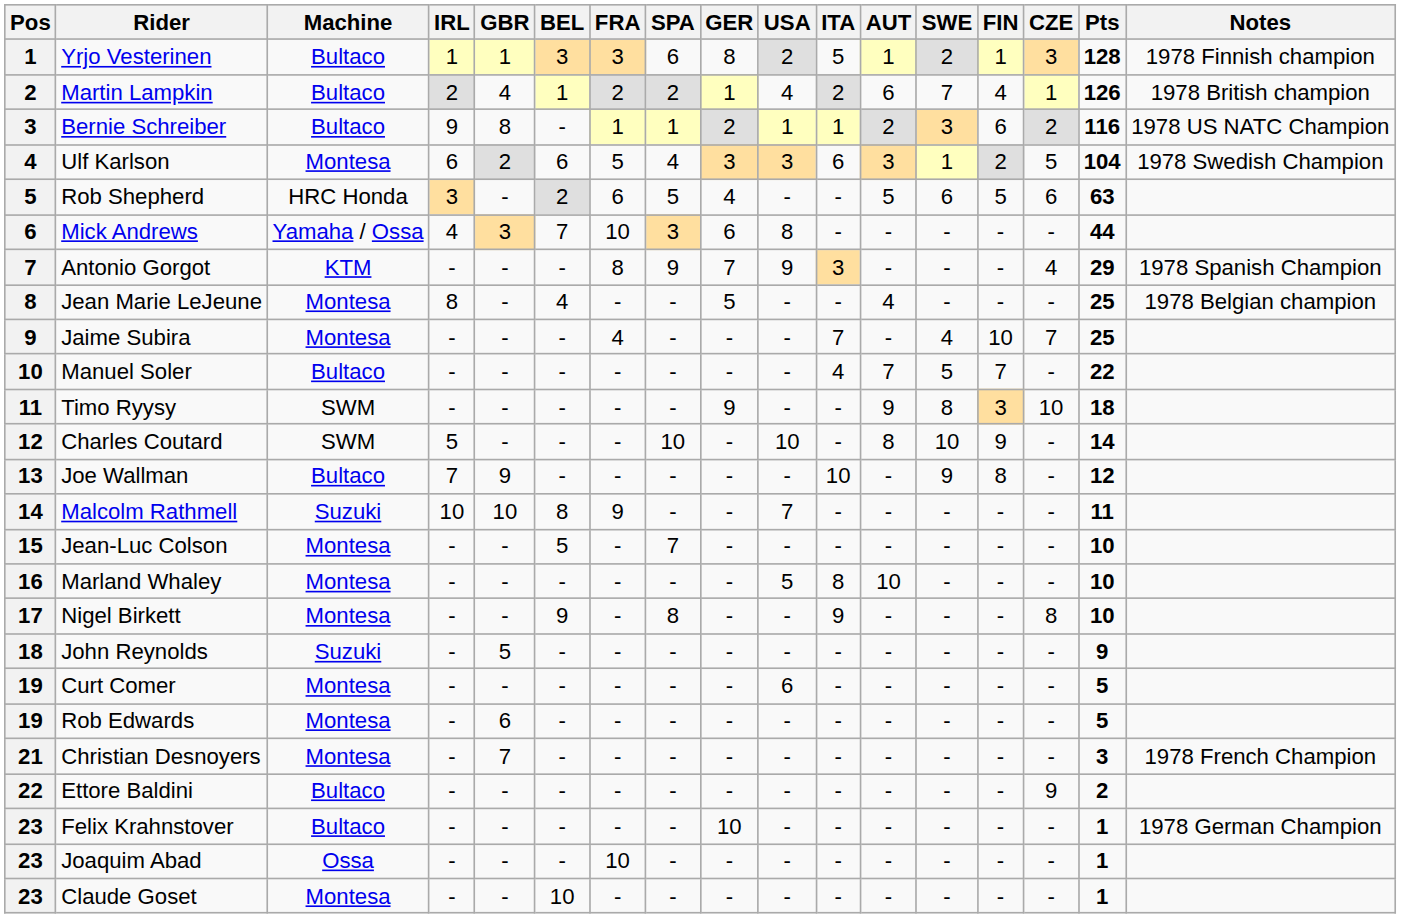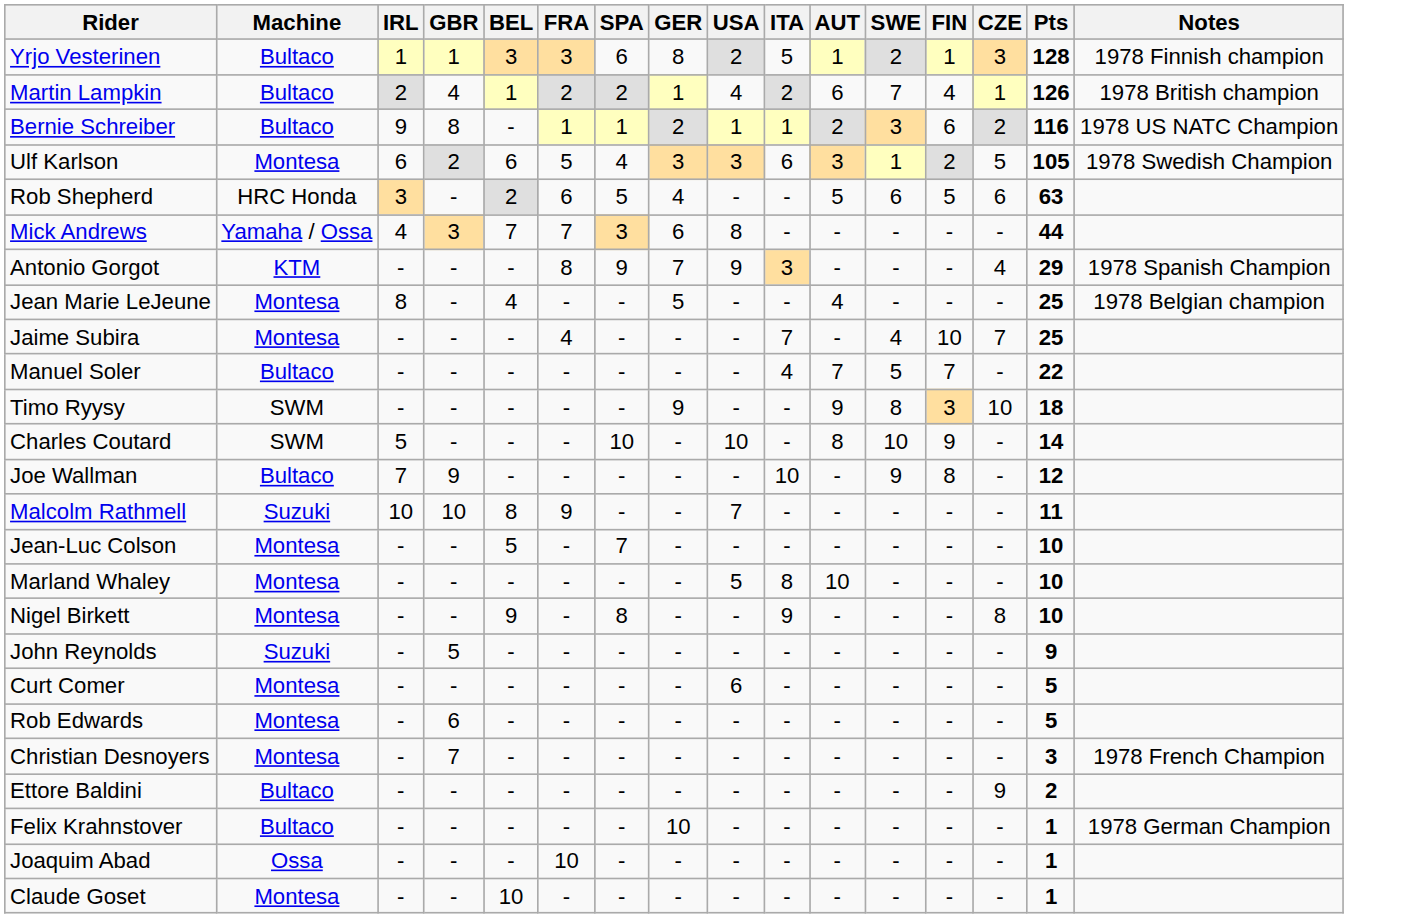 <table class="wikitable" style="font-size: 85%; text-align:center">
 <tr valign="top">
-<th valign="middle">Pos</th>
 <th valign="middle">Rider</th>
 <th valign="middle">Machine</th>
 <th>IRL<br></th>
 <th>GBR<br></th>
 <th>BEL<br></th>
 <th>FRA<br></th>
 <th>SPA<br></th>
 <th>GER<br></th>
 <th>USA<br></th>
 <th>ITA<br></th>
 <th>AUT<br></th>
 <th>SWE<br></th>
 <th>FIN<br></th>
 <th>CZE<br></th>
 <th valign="middle">Pts</th>
 <th>Notes</th>
 </tr>
 <tr>
-<th>1</th>
 <td align="left"> <a href='#'>Yrjo Vesterinen</a></td>
 <td><a href='#'>Bultaco</a></td>
 <td style="background:#ffffbf;">1</td>
 <td style="background:#ffffbf;">1</td>
 <td style="background:#ffdf9f;">3</td>
 <td style="background:#ffdf9f;">3</td>
 <td>6</td>
 <td>8</td>
 <td style="background:#dfdfdf;">2</td>
 <td>5</td>
 <td style="background:#ffffbf;">1</td>
 <td style="background:#dfdfdf;">2</td>
 <td style="background:#ffffbf;">1</td>
 <td style="background:#ffdf9f;">3</td>
 <td><strong>128</strong></td>
 <td>1978 Finnish champion </td>
 </tr>
 <tr>
-<th>2</th>
 <td align="left"> <a href='#'>Martin Lampkin</a></td>
 <td><a href='#'>Bultaco</a></td>
 <td style="background:#dfdfdf;">2</td>
 <td>4</td>
 <td style="background:#ffffbf;">1</td>
 <td style="background:#dfdfdf;">2</td>
 <td style="background:#dfdfdf;">2</td>
 <td style="background:#ffffbf;">1</td>
 <td>4</td>
 <td style="background:#dfdfdf;">2</td>
 <td>6</td>
 <td>7</td>
 <td>4</td>
 <td style="background:#ffffbf;">1</td>
 <td><strong>126</strong></td>
 <td>1978 British champion </td>
 </tr>
 <tr>
-<th>3</th>
 <td align="left"> <a href='#'>Bernie Schreiber</a></td>
 <td><a href='#'>Bultaco</a></td>
 <td>9</td>
 <td>8</td>
 <td>-</td>
 <td style="background:#ffffbf;">1</td>
 <td style="background:#ffffbf;">1</td>
 <td style="background:#dfdfdf;">2</td>
 <td style="background:#ffffbf;">1</td>
 <td style="background:#ffffbf;">1</td>
 <td style="background:#dfdfdf;">2</td>
 <td style="background:#ffdf9f;">3</td>
 <td>6</td>
 <td style="background:#dfdfdf;">2</td>
 <td><strong>116</strong></td>
 <td>1978 US NATC Champion </td>
 </tr>
 <tr>
-<th>4</th>
 <td align="left"> Ulf Karlson</td>
 <td><a href='#'>Montesa</a></td>
 <td>6</td>
 <td style="background:#dfdfdf;">2</td>
 <td>6</td>
 <td>5</td>
 <td>4</td>
 <td style="background:#ffdf9f;">3</td>
 <td style="background:#ffdf9f;">3</td>
 <td>6</td>
 <td style="background:#ffdf9f;">3</td>
 <td style="background:#ffffbf;">1</td>
 <td style="background:#dfdfdf;">2</td>
 <td>5</td>
-<td><strong>104</strong></td>
+<td><strong>105</strong></td>
 <td>1978 Swedish Champion </td>
 </tr>
 <tr>
-<th>5</th>
 <td align="left"> Rob Shepherd</td>
 <td>HRC Honda</td>
 <td style="background:#ffdf9f;">3</td>
 <td>-</td>
 <td style="background:#dfdfdf;">2</td>
 <td>6</td>
 <td>5</td>
 <td>4</td>
 <td>-</td>
 <td>-</td>
 <td>5</td>
 <td>6</td>
 <td>5</td>
 <td>6</td>
 <td><strong>63</strong></td>
 <td></td>
 </tr>
 <tr>
-<th>6</th>
 <td align="left"> <a href='#'>Mick Andrews</a></td>
 <td><a href='#'>Yamaha</a> / <a href='#'>Ossa</a></td>
 <td>4</td>
 <td style="background:#ffdf9f;">3</td>
 <td>7</td>
-<td>10</td>
+<td>7</td>
 <td style="background:#ffdf9f;">3</td>
 <td>6</td>
 <td>8</td>
 <td>-</td>
 <td>-</td>
 <td>-</td>
 <td>-</td>
 <td>-</td>
 <td><strong>44</strong></td>
 <td></td>
 </tr>
 <tr>
-<th>7</th>
 <td align="left"> Antonio Gorgot</td>
 <td><a href='#'>KTM</a></td>
 <td>-</td>
 <td>-</td>
 <td>-</td>
 <td>8</td>
 <td>9</td>
 <td>7</td>
 <td>9</td>
 <td style="background:#ffdf9f;">3</td>
 <td>-</td>
 <td>-</td>
 <td>-</td>
 <td>4</td>
 <td><strong>29</strong></td>
 <td>1978 Spanish Champion </td>
 </tr>
 <tr>
-<th>8</th>
 <td align="left"> Jean Marie LeJeune</td>
 <td><a href='#'>Montesa</a></td>
 <td>8</td>
 <td>-</td>
 <td>4</td>
 <td>-</td>
 <td>-</td>
 <td>5</td>
 <td>-</td>
 <td>-</td>
 <td>4</td>
 <td>-</td>
 <td>-</td>
 <td>-</td>
 <td><strong>25</strong></td>
 <td>1978 Belgian champion </td>
 </tr>
 <tr>
-<th>9</th>
 <td align="left"> Jaime Subira</td>
 <td><a href='#'>Montesa</a></td>
 <td>-</td>
 <td>-</td>
 <td>-</td>
 <td>4</td>
 <td>-</td>
 <td>-</td>
 <td>-</td>
 <td>7</td>
 <td>-</td>
 <td>4</td>
 <td>10</td>
 <td>7</td>
 <td><strong>25</strong></td>
 <td></td>
 </tr>
 <tr>
-<th>10</th>
 <td align="left"> Manuel Soler</td>
 <td><a href='#'>Bultaco</a></td>
 <td>-</td>
 <td>-</td>
 <td>-</td>
 <td>-</td>
 <td>-</td>
 <td>-</td>
 <td>-</td>
 <td>4</td>
 <td>7</td>
 <td>5</td>
 <td>7</td>
 <td>-</td>
 <td><strong>22</strong></td>
 <td></td>
 </tr>
 <tr>
-<th>11</th>
 <td align="left"> Timo Ryysy</td>
 <td>SWM</td>
 <td>-</td>
 <td>-</td>
 <td>-</td>
 <td>-</td>
 <td>-</td>
 <td>9</td>
 <td>-</td>
 <td>-</td>
 <td>9</td>
 <td>8</td>
 <td style="background:#ffdf9f;">3</td>
 <td>10</td>
 <td><strong>18</strong></td>
 <td></td>
 </tr>
 <tr>
-<th>12</th>
 <td align="left"> Charles Coutard</td>
 <td>SWM</td>
 <td>5</td>
 <td>-</td>
 <td>-</td>
 <td>-</td>
 <td>10</td>
 <td>-</td>
 <td>10</td>
 <td>-</td>
 <td>8</td>
 <td>10</td>
 <td>9</td>
 <td>-</td>
 <td><strong>14</strong></td>
 <td></td>
 </tr>
 <tr>
-<th>13</th>
 <td align="left"> Joe Wallman</td>
 <td><a href='#'>Bultaco</a></td>
 <td>7</td>
 <td>9</td>
 <td>-</td>
 <td>-</td>
 <td>-</td>
 <td>-</td>
 <td>-</td>
 <td>10</td>
 <td>-</td>
 <td>9</td>
 <td>8</td>
 <td>-</td>
 <td><strong>12</strong></td>
 <td></td>
 </tr>
 <tr>
-<th>14</th>
 <td align="left"> <a href='#'>Malcolm Rathmell</a></td>
 <td><a href='#'>Suzuki</a></td>
 <td>10</td>
 <td>10</td>
 <td>8</td>
 <td>9</td>
 <td>-</td>
 <td>-</td>
 <td>7</td>
 <td>-</td>
 <td>-</td>
 <td>-</td>
 <td>-</td>
 <td>-</td>
 <td><strong>11</strong></td>
 <td></td>
 </tr>
 <tr>
-<th>15</th>
 <td align="left"> Jean-Luc Colson</td>
 <td><a href='#'>Montesa</a></td>
 <td>-</td>
 <td>-</td>
 <td>5</td>
 <td>-</td>
 <td>7</td>
 <td>-</td>
 <td>-</td>
 <td>-</td>
 <td>-</td>
 <td>-</td>
 <td>-</td>
 <td>-</td>
 <td><strong>10</strong></td>
 <td></td>
 </tr>
 <tr>
-<th>16</th>
 <td align="left"> Marland Whaley</td>
 <td><a href='#'>Montesa</a></td>
 <td>-</td>
 <td>-</td>
 <td>-</td>
 <td>-</td>
 <td>-</td>
 <td>-</td>
 <td>5</td>
 <td>8</td>
 <td>10</td>
 <td>-</td>
 <td>-</td>
 <td>-</td>
 <td><strong>10</strong></td>
 <td></td>
 </tr>
 <tr>
-<th>17</th>
 <td align="left"> Nigel Birkett</td>
 <td><a href='#'>Montesa</a></td>
 <td>-</td>
 <td>-</td>
 <td>9</td>
 <td>-</td>
 <td>8</td>
 <td>-</td>
 <td>-</td>
 <td>9</td>
 <td>-</td>
 <td>-</td>
 <td>-</td>
 <td>8</td>
 <td><strong>10</strong></td>
 <td></td>
 </tr>
 <tr>
-<th>18</th>
 <td align="left"> John Reynolds</td>
 <td><a href='#'>Suzuki</a></td>
 <td>-</td>
 <td>5</td>
 <td>-</td>
 <td>-</td>
 <td>-</td>
 <td>-</td>
 <td>-</td>
 <td>-</td>
 <td>-</td>
 <td>-</td>
 <td>-</td>
 <td>-</td>
 <td><strong>9</strong></td>
 <td></td>
 </tr>
 <tr>
-<th>19</th>
 <td align="left"> Curt Comer</td>
 <td><a href='#'>Montesa</a></td>
 <td>-</td>
 <td>-</td>
 <td>-</td>
 <td>-</td>
 <td>-</td>
 <td>-</td>
 <td>6</td>
 <td>-</td>
 <td>-</td>
 <td>-</td>
 <td>-</td>
 <td>-</td>
 <td><strong>5</strong></td>
 <td></td>
 </tr>
 <tr>
-<th>19</th>
 <td align="left"> Rob Edwards</td>
 <td><a href='#'>Montesa</a></td>
 <td>-</td>
 <td>6</td>
 <td>-</td>
 <td>-</td>
 <td>-</td>
 <td>-</td>
 <td>-</td>
 <td>-</td>
 <td>-</td>
 <td>-</td>
 <td>-</td>
 <td>-</td>
 <td><strong>5</strong></td>
 <td></td>
 </tr>
 <tr>
-<th>21</th>
 <td align="left"> Christian Desnoyers</td>
 <td><a href='#'>Montesa</a></td>
 <td>-</td>
 <td>7</td>
 <td>-</td>
 <td>-</td>
 <td>-</td>
 <td>-</td>
 <td>-</td>
 <td>-</td>
 <td>-</td>
 <td>-</td>
 <td>-</td>
 <td>-</td>
 <td><strong>3</strong></td>
 <td>1978 French Champion </td>
 </tr>
 <tr>
-<th>22</th>
 <td align="left"> Ettore Baldini</td>
 <td><a href='#'>Bultaco</a></td>
 <td>-</td>
 <td>-</td>
 <td>-</td>
 <td>-</td>
 <td>-</td>
 <td>-</td>
 <td>-</td>
 <td>-</td>
 <td>-</td>
 <td>-</td>
 <td>-</td>
 <td>9</td>
 <td><strong>2</strong></td>
 <td></td>
 </tr>
 <tr>
-<th>23</th>
 <td align="left"> Felix Krahnstover</td>
 <td><a href='#'>Bultaco</a></td>
 <td>-</td>
 <td>-</td>
 <td>-</td>
 <td>-</td>
 <td>-</td>
 <td>10</td>
 <td>-</td>
 <td>-</td>
 <td>-</td>
 <td>-</td>
 <td>-</td>
 <td>-</td>
 <td><strong>1</strong></td>
 <td>1978 German Champion</td>
 </tr>
 <tr>
-<th>23</th>
 <td align="left"> Joaquim Abad</td>
 <td><a href='#'>Ossa</a></td>
 <td>-</td>
 <td>-</td>
 <td>-</td>
 <td>10</td>
 <td>-</td>
 <td>-</td>
 <td>-</td>
 <td>-</td>
 <td>-</td>
 <td>-</td>
 <td>-</td>
 <td>-</td>
 <td><strong>1</strong></td>
 <td></td>
 </tr>
 <tr>
-<th>23</th>
 <td align="left"> Claude Goset</td>
 <td><a href='#'>Montesa</a></td>
 <td>-</td>
 <td>-</td>
 <td>10</td>
 <td>-</td>
 <td>-</td>
 <td>-</td>
 <td>-</td>
 <td>-</td>
 <td>-</td>
 <td>-</td>
 <td>-</td>
 <td>-</td>
 <td><strong>1</strong></td>
 <td></td>
 </tr>
 </table>
